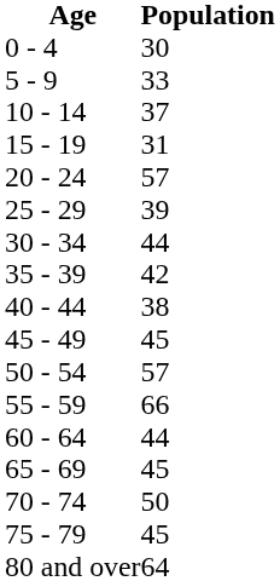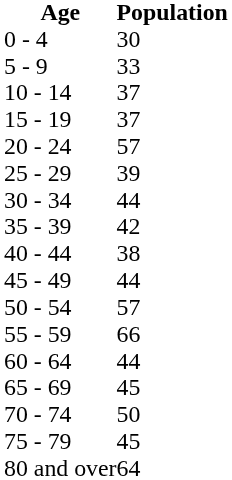 <table cellspacing=0 cellpadding=0>
 <tr>
 <th>Age</th>
 <th>Population</th>
 </tr>
 <tr>
 <td>0 - 4</td>
 <td> 30</td>
 </tr>
 <tr>
 <td>5 - 9</td>
 <td> 33</td>
 </tr>
 <tr>
 <td>10 - 14</td>
 <td> 37</td>
 </tr>
 <tr>
 <td>15 - 19</td>
-<td> 31</td>
+<td> 37</td>
 </tr>
 <tr>
 <td>20 - 24</td>
 <td> 57</td>
 </tr>
 <tr>
 <td>25 - 29</td>
 <td> 39</td>
 </tr>
 <tr>
 <td>30 - 34</td>
 <td> 44</td>
 </tr>
 <tr>
 <td>35 - 39</td>
 <td> 42</td>
 </tr>
 <tr>
 <td>40 - 44</td>
 <td> 38</td>
 </tr>
 <tr>
 <td>45 - 49</td>
-<td> 45</td>
+<td> 44</td>
 </tr>
 <tr>
 <td>50 - 54</td>
 <td> 57</td>
 </tr>
 <tr>
 <td>55 - 59</td>
 <td> 66</td>
 </tr>
 <tr>
 <td>60 - 64</td>
 <td> 44</td>
 </tr>
 <tr>
 <td>65 - 69</td>
 <td> 45</td>
 </tr>
 <tr>
 <td>70 - 74</td>
 <td> 50</td>
 </tr>
 <tr>
 <td>75 - 79</td>
 <td> 45</td>
 </tr>
 <tr>
 <td>80 and over</td>
 <td> 64</td>
 </tr>
 </table>
